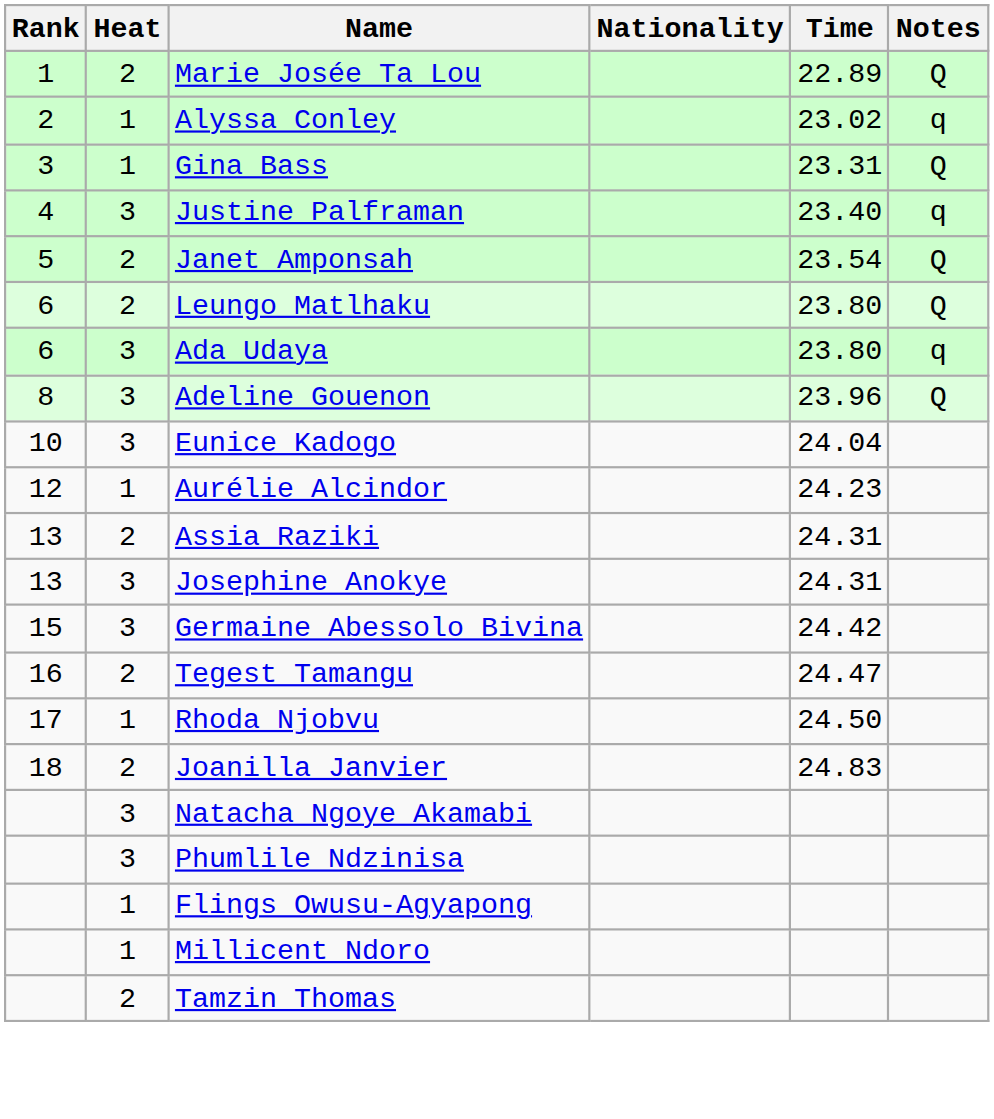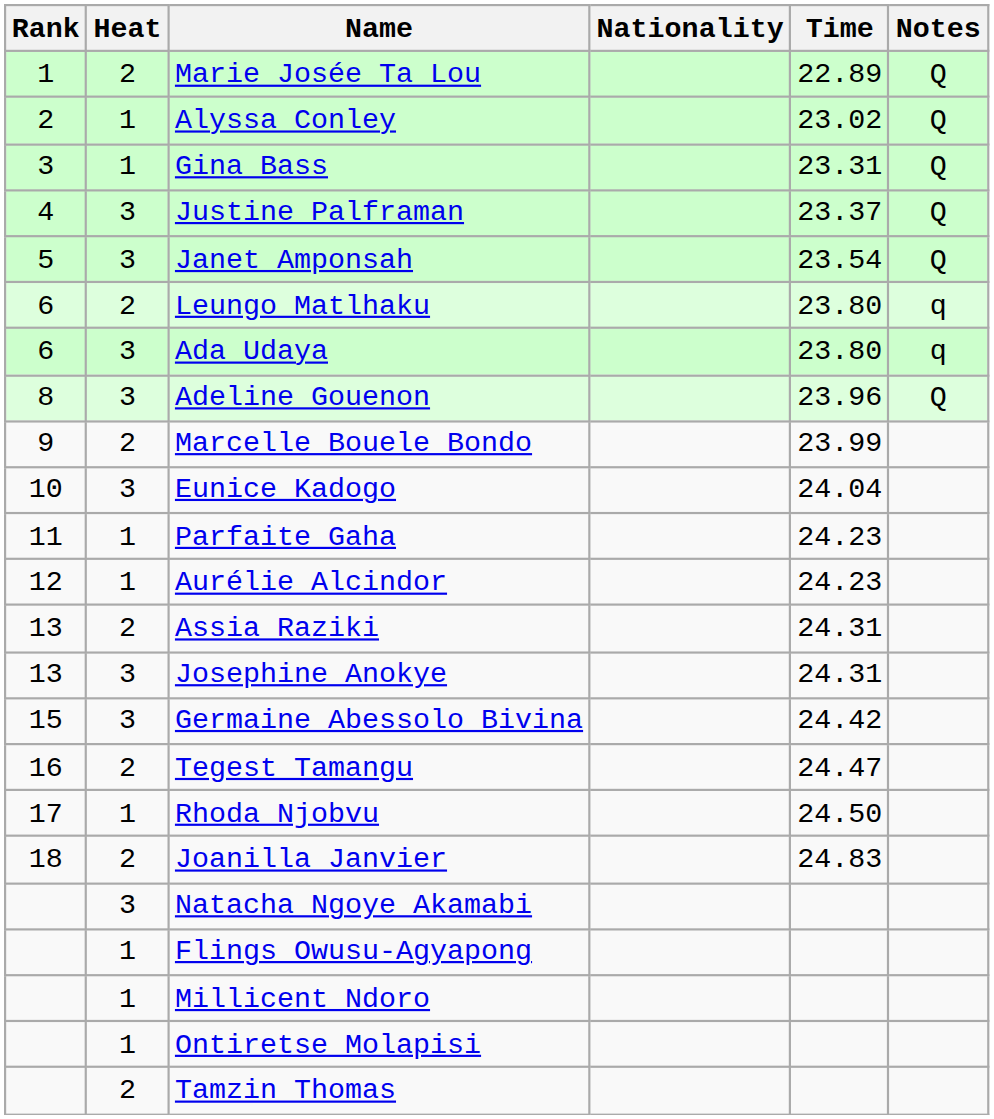 <table class="wikitable sortable" style="text-align:center">
 <tr>
 <th>Rank</th>
 <th>Heat</th>
 <th>Name</th>
 <th>Nationality</th>
 <th>Time</th>
 <th>Notes</th>
 </tr>
 <tr bgcolor=ccffcc>
 <td>1</td>
 <td>2</td>
 <td align=left><a href='#'>Marie Josée Ta Lou</a></td>
 <td align=left></td>
 <td>22.89</td>
 <td>Q</td>
 </tr>
 <tr bgcolor=ccffcc>
 <td>2</td>
 <td>1</td>
 <td align=left><a href='#'>Alyssa Conley</a></td>
 <td align=left></td>
 <td>23.02</td>
-<td>q</td>
+<td>Q</td>
 </tr>
 <tr bgcolor=ccffcc>
 <td>3</td>
 <td>1</td>
 <td align=left><a href='#'>Gina Bass</a></td>
 <td align=left></td>
 <td>23.31</td>
 <td>Q</td>
 </tr>
 <tr bgcolor=ccffcc>
 <td>4</td>
 <td>3</td>
 <td align=left><a href='#'>Justine Palframan</a></td>
 <td align=left></td>
-<td>23.40</td>
-<td>q</td>
+<td>23.37</td>
+<td>Q</td>
 </tr>
 <tr bgcolor=ccffcc>
 <td>5</td>
-<td>2</td>
+<td>3</td>
 <td align=left><a href='#'>Janet Amponsah</a></td>
 <td align=left></td>
 <td>23.54</td>
 <td>Q</td>
 </tr>
 <tr bgcolor=ddffdd>
 <td>6</td>
 <td>2</td>
 <td align=left><a href='#'>Leungo Matlhaku</a></td>
 <td align=left></td>
 <td>23.80</td>
-<td>Q</td>
+<td>q</td>
 </tr>
 <tr bgcolor=ccffcc>
 <td>6</td>
 <td>3</td>
 <td align=left><a href='#'>Ada Udaya</a></td>
 <td align=left></td>
 <td>23.80</td>
 <td>q</td>
 </tr>
 <tr bgcolor=ddffdd>
 <td>8</td>
 <td>3</td>
 <td align=left><a href='#'>Adeline Gouenon</a></td>
 <td align=left></td>
 <td>23.96</td>
 <td>Q</td>
 </tr>
 <tr>
+<td>9</td>
+<td>2</td>
+<td align=left><a href='#'>Marcelle Bouele Bondo</a></td>
+<td align=left></td>
+<td>23.99</td>
+<td></td>
+</tr>
+<tr>
 <td>10</td>
 <td>3</td>
 <td align=left><a href='#'>Eunice Kadogo</a></td>
 <td align=left></td>
 <td>24.04</td>
+<td></td>
+</tr>
+<tr>
+<td>11</td>
+<td>1</td>
+<td align=left><a href='#'>Parfaite Gaha</a></td>
+<td align=left></td>
+<td>24.23</td>
 <td></td>
 </tr>
 <tr>
 <td>12</td>
 <td>1</td>
 <td align=left><a href='#'>Aurélie Alcindor</a></td>
 <td align=left></td>
 <td>24.23</td>
 <td></td>
 </tr>
 <tr>
 <td>13</td>
 <td>2</td>
 <td align=left><a href='#'>Assia Raziki</a></td>
 <td align=left></td>
 <td>24.31</td>
 <td></td>
 </tr>
 <tr>
 <td>13</td>
 <td>3</td>
 <td align=left><a href='#'>Josephine Anokye</a></td>
 <td align=left></td>
 <td>24.31</td>
 <td></td>
 </tr>
 <tr>
 <td>15</td>
 <td>3</td>
 <td align=left><a href='#'>Germaine Abessolo Bivina</a></td>
 <td align=left></td>
 <td>24.42</td>
 <td></td>
 </tr>
 <tr>
 <td>16</td>
 <td>2</td>
 <td align=left><a href='#'>Tegest Tamangu</a></td>
 <td align=left></td>
 <td>24.47</td>
 <td></td>
 </tr>
 <tr>
 <td>17</td>
 <td>1</td>
 <td align=left><a href='#'>Rhoda Njobvu</a></td>
 <td align=left></td>
 <td>24.50</td>
 <td></td>
 </tr>
 <tr>
 <td>18</td>
 <td>2</td>
 <td align=left><a href='#'>Joanilla Janvier</a></td>
 <td align=left></td>
 <td>24.83</td>
 <td></td>
 </tr>
 <tr>
 <td></td>
 <td>3</td>
 <td align=left><a href='#'>Natacha Ngoye Akamabi</a></td>
 <td align=left></td>
 <td></td>
 <td></td>
 </tr>
 <tr>
 <td></td>
-<td>3</td>
-<td align=left><a href='#'>Phumlile Ndzinisa</a></td>
-<td align=left></td>
-<td></td>
-<td></td>
-</tr>
-<tr>
-<td></td>
 <td>1</td>
 <td align=left><a href='#'>Flings Owusu-Agyapong</a></td>
 <td align=left></td>
 <td></td>
 <td></td>
 </tr>
 <tr>
 <td></td>
 <td>1</td>
 <td align=left><a href='#'>Millicent Ndoro</a></td>
 <td align=left></td>
 <td></td>
 <td></td>
 </tr>
 <tr>
 <td></td>
+<td>1</td>
+<td align=left><a href='#'>Ontiretse Molapisi</a></td>
+<td align=left></td>
+<td></td>
+<td></td>
+</tr>
+<tr>
+<td></td>
 <td>2</td>
 <td align=left><a href='#'>Tamzin Thomas</a></td>
 <td align=left></td>
 <td></td>
 <td></td>
 </tr>
 </table>
